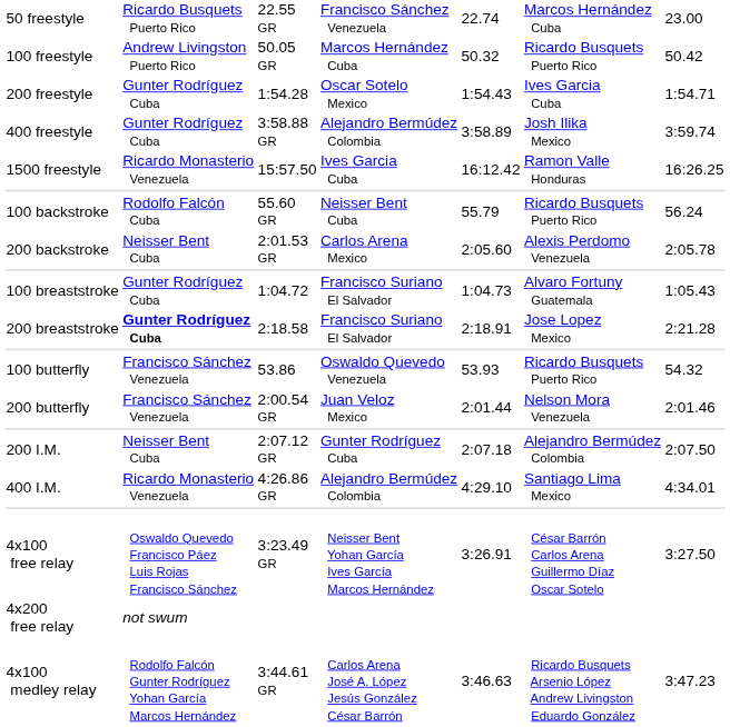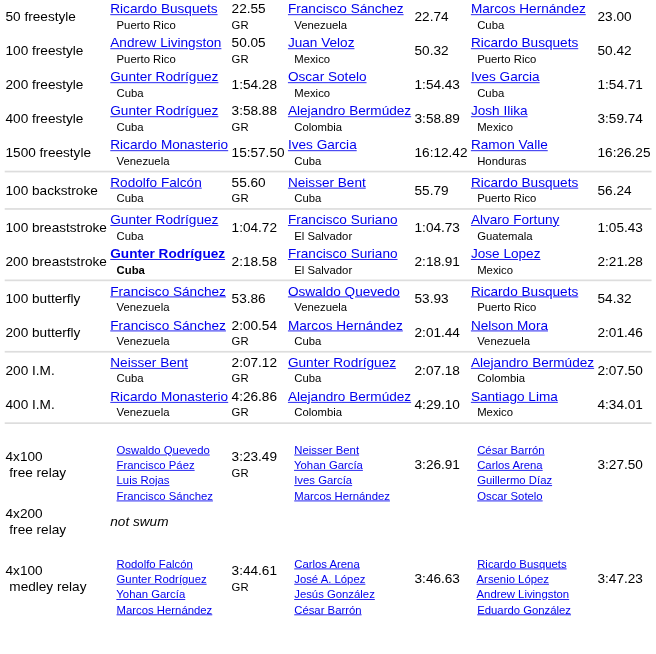 <table>
 <tr>
 <td>50 freestyle</td>
 <td><a href='#'>Ricardo Busquets</a> <small><br>   Puerto Rico </small></td>
 <td>22.55 <small><br>GR</small></td>
 <td><a href='#'>Francisco Sánchez</a> <small><br>   Venezuela </small></td>
 <td>22.74</td>
 <td><a href='#'>Marcos Hernández</a> <small><br>   Cuba </small></td>
 <td>23.00</td>
 </tr>
 <tr>
 <td>100 freestyle</td>
 <td><a href='#'>Andrew Livingston</a> <small><br>   Puerto Rico </small></td>
 <td>50.05 <small><br>GR</small></td>
-<td><a href='#'>Marcos Hernández</a> <small><br>   Cuba </small></td>
+<td><a href='#'>Juan Veloz</a> <small><br>   Mexico </small></td>
 <td>50.32</td>
 <td><a href='#'>Ricardo Busquets</a> <small><br>   Puerto Rico </small></td>
 <td>50.42</td>
 </tr>
 <tr>
 <td>200 freestyle</td>
 <td><a href='#'>Gunter Rodríguez</a> <small><br>   Cuba </small></td>
 <td>1:54.28</td>
 <td><a href='#'>Oscar Sotelo</a> <small><br>   Mexico </small></td>
 <td>1:54.43</td>
 <td><a href='#'>Ives Garcia</a> <small><br>   Cuba </small></td>
 <td>1:54.71</td>
 </tr>
 <tr>
 <td>400 freestyle</td>
 <td><a href='#'>Gunter Rodríguez</a> <small><br>   Cuba </small></td>
 <td>3:58.88 <small><br>GR</small></td>
 <td><a href='#'>Alejandro Bermúdez</a> <small><br>   Colombia </small></td>
 <td>3:58.89</td>
 <td><a href='#'>Josh Ilika</a> <small><br>   Mexico </small></td>
 <td>3:59.74</td>
 </tr>
 <tr>
 <td>1500 freestyle</td>
 <td><a href='#'>Ricardo Monasterio</a> <small><br>   Venezuela </small></td>
 <td>15:57.50</td>
 <td><a href='#'>Ives Garcia</a> <small><br>   Cuba </small></td>
 <td>16:12.42</td>
 <td><a href='#'>Ramon Valle</a> <small><br>   Honduras </small></td>
 <td>16:26.25</td>
 </tr>
 <tr bgcolor=#DDDDDD>
 <td colspan=7></td>
 </tr>
 <tr>
 <td>100 backstroke</td>
 <td><a href='#'>Rodolfo Falcón</a> <small><br>   Cuba </small></td>
 <td>55.60 <small><br>GR</small></td>
 <td><a href='#'>Neisser Bent</a> <small><br>   Cuba </small></td>
 <td>55.79</td>
 <td><a href='#'>Ricardo Busquets</a> <small><br>   Puerto Rico </small></td>
 <td>56.24</td>
 </tr>
-<tr>
-<td>200 backstroke</td>
-<td><a href='#'>Neisser Bent</a> <small><br>   Cuba </small></td>
-<td>2:01.53 <small><br>GR</small></td>
-<td><a href='#'>Carlos Arena</a> <small><br>   Mexico </small></td>
-<td>2:05.60</td>
-<td><a href='#'>Alexis Perdomo</a> <small><br>   Venezuela </small></td>
-<td>2:05.78</td>
-</tr>
 <tr bgcolor=#DDDDDD>
 <td colspan=7></td>
 </tr>
 <tr>
 <td>100 breaststroke</td>
 <td><a href='#'>Gunter Rodríguez</a> <small><br>   Cuba </small></td>
 <td>1:04.72</td>
 <td><a href='#'>Francisco Suriano</a> <small><br>   El Salvador </small></td>
 <td>1:04.73</td>
 <td><a href='#'>Alvaro Fortuny</a> <small><br>   Guatemala </small></td>
 <td>1:05.43</td>
 </tr>
 <tr>
 <td>200 breaststroke</td>
 <td><strong><a href='#'>Gunter Rodríguez</a> <small><br>   Cuba </small></strong></td>
 <td>2:18.58</td>
 <td><a href='#'>Francisco Suriano</a> <small><br>   El Salvador </small></td>
 <td>2:18.91</td>
 <td><a href='#'>Jose Lopez</a> <small><br>   Mexico </small></td>
 <td>2:21.28</td>
 </tr>
 <tr bgcolor=#DDDDDD>
 <td colspan=7></td>
 </tr>
 <tr>
 <td>100 butterfly</td>
 <td><a href='#'>Francisco Sánchez</a> <small><br>   Venezuela </small></td>
 <td>53.86</td>
 <td><a href='#'>Oswaldo Quevedo</a> <small><br>   Venezuela </small></td>
 <td>53.93</td>
 <td><a href='#'>Ricardo Busquets</a> <small><br>   Puerto Rico </small></td>
 <td>54.32</td>
 </tr>
 <tr>
 <td>200 butterfly</td>
 <td><a href='#'>Francisco Sánchez</a> <small><br>   Venezuela </small></td>
 <td>2:00.54 <small><br>GR</small></td>
-<td><a href='#'>Juan Veloz</a> <small><br>   Mexico </small></td>
+<td><a href='#'>Marcos Hernández</a> <small><br>   Cuba </small></td>
 <td>2:01.44</td>
 <td><a href='#'>Nelson Mora</a> <small><br>   Venezuela </small></td>
 <td>2:01.46</td>
 </tr>
 <tr bgcolor=#DDDDDD>
 <td colspan=7></td>
 </tr>
 <tr>
 <td>200 I.M.</td>
 <td><a href='#'>Neisser Bent</a> <small><br>   Cuba </small></td>
 <td>2:07.12 <small><br>GR</small></td>
 <td><a href='#'>Gunter Rodríguez</a> <small><br>   Cuba </small></td>
 <td>2:07.18</td>
 <td><a href='#'>Alejandro Bermúdez</a> <small><br>   Colombia </small></td>
 <td>2:07.50</td>
 </tr>
 <tr>
 <td>400 I.M.</td>
 <td><a href='#'>Ricardo Monasterio</a> <small><br>   Venezuela </small></td>
 <td>4:26.86 <small><br>GR</small></td>
 <td><a href='#'>Alejandro Bermúdez</a> <small><br>   Colombia </small></td>
 <td>4:29.10</td>
 <td><a href='#'>Santiago Lima</a> <small><br>   Mexico </small></td>
 <td>4:34.01</td>
 </tr>
 <tr bgcolor=#DDDDDD>
 <td colspan=7></td>
 </tr>
 <tr>
 <td>4x100 <br> free relay</td>
 <td> <small><br>  <a href='#'>Oswaldo Quevedo</a> <br>  <a href='#'>Francisco Páez</a> <br>  <a href='#'>Luis Rojas</a> <br>  <a href='#'>Francisco Sánchez</a> </small></td>
 <td>3:23.49 <small><br>GR</small></td>
 <td> <small><br>  <a href='#'>Neisser Bent</a> <br>  <a href='#'>Yohan García</a> <br>  <a href='#'>Ives García</a> <br>  <a href='#'>Marcos Hernández</a> </small></td>
 <td>3:26.91</td>
 <td> <small><br>  <a href='#'>César Barrón</a> <br>  <a href='#'>Carlos Arena</a> <br>  <a href='#'>Guillermo Díaz</a> <br>  <a href='#'>Oscar Sotelo</a> </small></td>
 <td>3:27.50</td>
 </tr>
 <tr>
 <td>4x200  <br> free relay</td>
 <td><em>not swum</em></td>
 <td></td>
 <td></td>
 <td></td>
 <td></td>
 <td></td>
 </tr>
 <tr>
 <td>4x100 <br> medley relay</td>
 <td> <small><br>  <a href='#'>Rodolfo Falcón</a><br>  <a href='#'>Gunter Rodríguez</a><br>  <a href='#'>Yohan García</a><br>  <a href='#'>Marcos Hernández</a></small></td>
 <td>3:44.61 <small><br>GR</small></td>
 <td> <small><br>  <a href='#'>Carlos Arena</a> <br>  <a href='#'>José A. López</a> <br>  <a href='#'>Jesús González</a> <br>  <a href='#'>César Barrón</a> </small></td>
 <td>3:46.63</td>
 <td> <small><br>  <a href='#'>Ricardo Busquets</a> <br>  <a href='#'>Arsenio López</a> <br>  <a href='#'>Andrew Livingston</a> <br>  <a href='#'>Eduardo González</a> </small></td>
 <td>3:47.23</td>
 </tr>
 <tr>
 </tr>
 </table>
